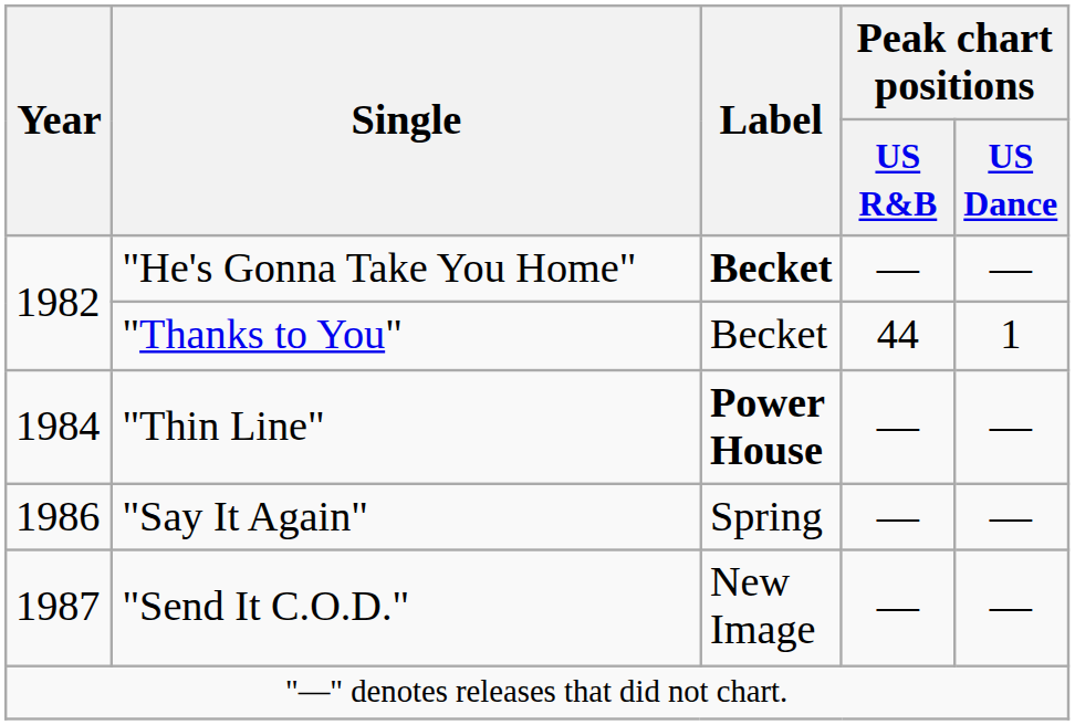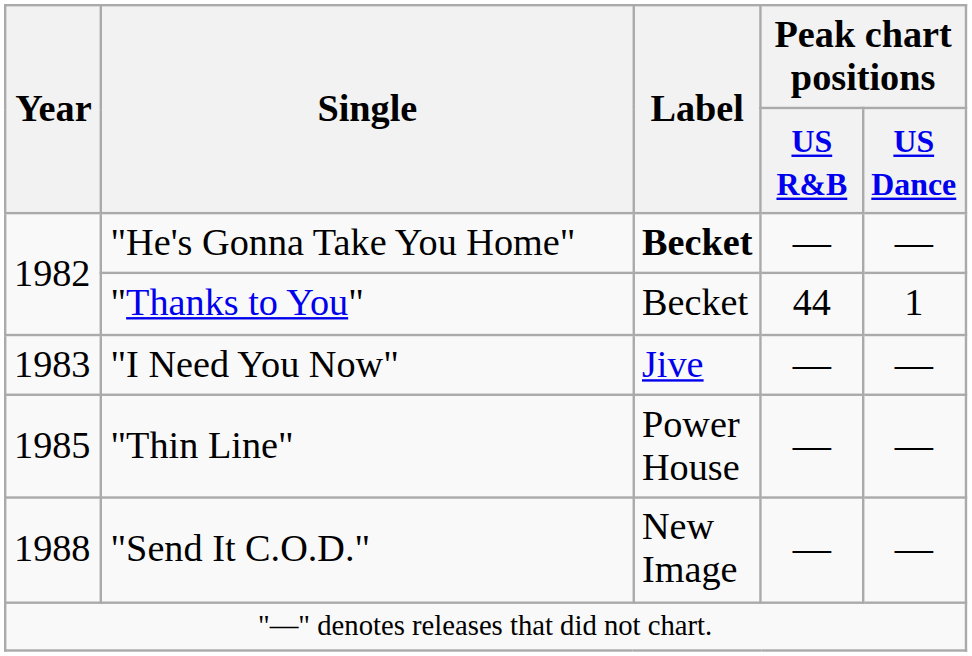 <table class="wikitable">
 <tr>
 <th rowspan="2" style="width:33px;">Year</th>
 <th rowspan="2" style="width:215px;">Single</th>
 <th rowspan="2" style="width:20px;">Label</th>
 <th colspan="2">Peak chart positions</th>
 </tr>
 <tr>
 <th style="width:35px;"><small><a href='#'>US R&B</a></small><br></th>
 <th style="width:35px;"><small><a href='#'>US Dance</a></small><br></th>
 </tr>
 <tr>
 <td rowspan="2">1982</td>
 <td>"He's Gonna Take You Home"</td>
 <td><strong>Becket</strong></td>
 <td align=center>―</td>
 <td align=center>―</td>
 </tr>
 <tr>
 <td>"<a href='#'>Thanks to You</a>"</td>
 <td>Becket</td>
 <td align=center>44</td>
 <td align=center>1</td>
 </tr>
 <tr>
-<td>1984</td>
-<td>"Thin Line"</td>
-<td><strong>Power House</strong></td>
+<td>1983</td>
+<td>"I Need You Now"</td>
+<td><a href='#'>Jive</a></td>
 <td align=center>―</td>
 <td align=center>―</td>
 </tr>
 <tr>
-<td>1986</td>
-<td>"Say It Again"</td>
-<td>Spring</td>
+<td>1985</td>
+<td>"Thin Line"</td>
+<td>Power House</td>
 <td align=center>―</td>
 <td align=center>―</td>
 </tr>
 <tr>
-<td>1987</td>
+<td>1988</td>
 <td>"Send It C.O.D."</td>
 <td>New Image</td>
 <td align=center>―</td>
 <td align=center>―</td>
 </tr>
 <tr>
 <td colspan="5" style="text-align:center; font-size:9pt;">"—" denotes releases that did not chart.</td>
 </tr>
 </table>
